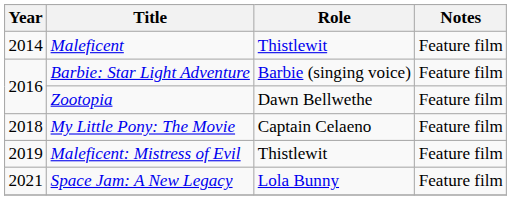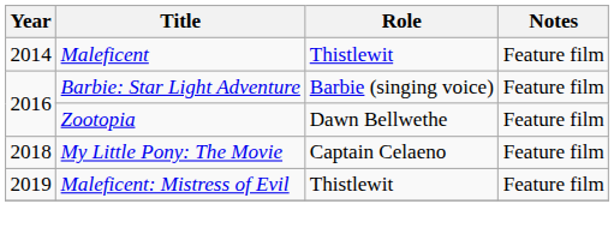 <table class="wikitable plainrowheaders sortable">
 <tr>
 <th scope="col">Year</th>
 <th scope="col">Title</th>
 <th scope="col">Role</th>
 <th scope="col" class="unsortable">Notes</th>
 </tr>
 <tr>
 <td>2014</td>
 <td><em><a href='#'>Maleficent</a></em></td>
 <td><a href='#'>Thistlewit</a></td>
 <td>Feature film</td>
 </tr>
 <tr>
 <td rowspan=2>2016</td>
 <td><em><a href='#'>Barbie: Star Light Adventure</a></em></td>
 <td><a href='#'>Barbie</a> (singing voice)</td>
 <td>Feature film</td>
 </tr>
 <tr>
 <td><em><a href='#'>Zootopia</a></em></td>
 <td>Dawn Bellwethe</td>
 <td>Feature film</td>
 </tr>
 <tr>
 <td>2018</td>
 <td><em><a href='#'>My Little Pony: The Movie</a></em></td>
 <td>Captain Celaeno</td>
 <td>Feature film</td>
 </tr>
 <tr>
 <td>2019</td>
 <td><em><a href='#'>Maleficent: Mistress of Evil</a></em></td>
 <td>Thistlewit</td>
 <td>Feature film</td>
 </tr>
 <tr>
-<td>2021</td>
-<td><em><a href='#'>Space Jam: A New Legacy</a></em></td>
-<td><a href='#'>Lola Bunny</a></td>
-<td>Feature film</td>
-</tr>
-<tr>
 </tr>
 </table>
